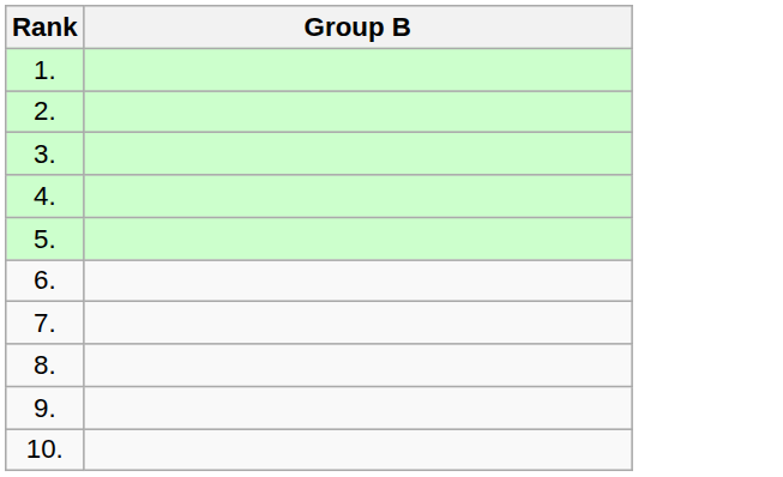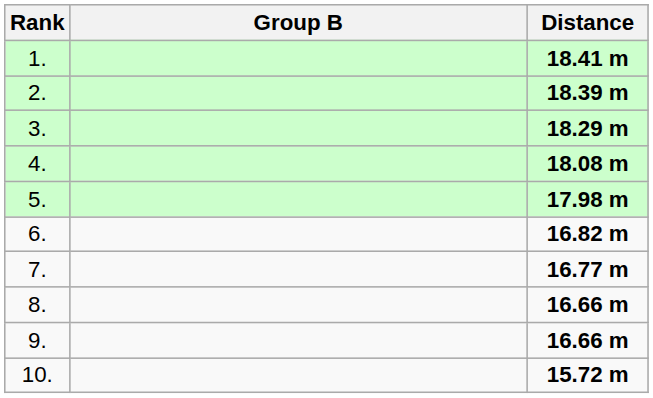 <table class="wikitable" style="border-collapse: collapse; font-size: 90%;">
 <tr>
 <th>Rank</th>
 <th style="width: 20em">Group B</th>
+<th style="width: 5em">Distance</th>
 </tr>
 <tr style="background:#ccffcc;">
 <td align="center">1.</td>
 <td></td>
+<td align="center"><strong>18.41 m</strong></td>
 </tr>
 <tr style="background:#ccffcc;">
 <td align="center">2.</td>
 <td></td>
+<td align="center"><strong>18.39 m</strong></td>
 </tr>
 <tr style="background:#ccffcc;">
 <td align="center">3.</td>
 <td></td>
+<td align="center"><strong>18.29 m</strong></td>
 </tr>
 <tr style="background:#ccffcc;">
 <td align="center">4.</td>
 <td></td>
+<td align="center"><strong>18.08 m</strong></td>
 </tr>
 <tr style="background:#ccffcc;">
 <td align="center">5.</td>
 <td></td>
+<td align="center"><strong>17.98 m</strong></td>
 </tr>
 <tr>
 <td align="center">6.</td>
 <td></td>
+<td align="center"><strong>16.82 m</strong></td>
 </tr>
 <tr>
 <td align="center">7.</td>
 <td></td>
+<td align="center"><strong>16.77 m</strong></td>
 </tr>
 <tr>
 <td align="center">8.</td>
 <td></td>
+<td align="center"><strong>16.66 m</strong></td>
 </tr>
 <tr>
 <td align="center">9.</td>
 <td></td>
+<td align="center"><strong>16.66 m</strong></td>
 </tr>
 <tr>
 <td align="center">10.</td>
 <td></td>
+<td align="center"><strong>15.72 m</strong></td>
 </tr>
 </table>
